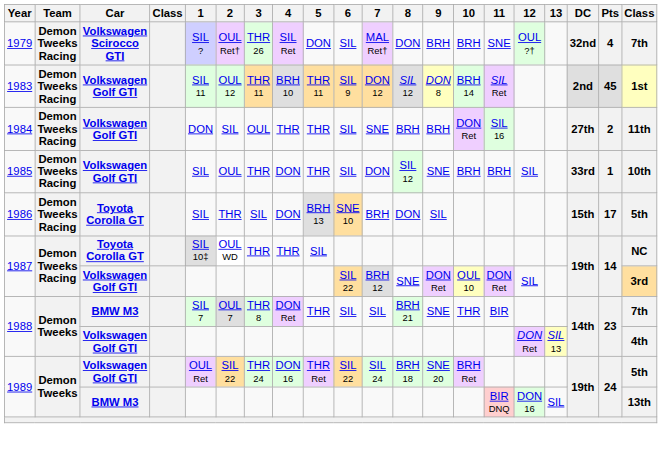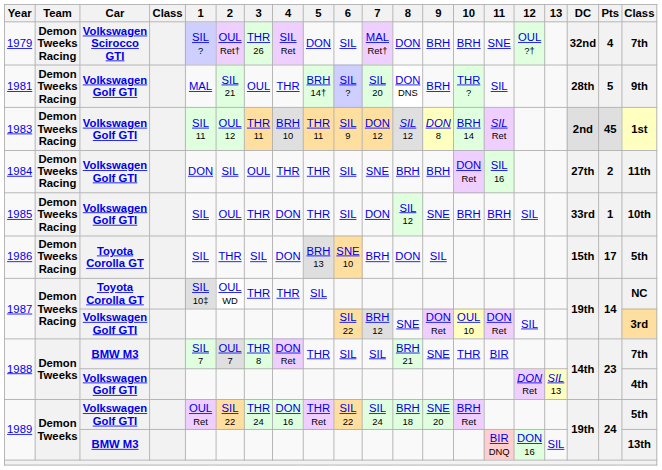 <table class=wikitable style="text-align:center; font-size:85%">
 <tr>
 <th>Year</th>
 <th>Team</th>
 <th>Car</th>
 <th>Class</th>
 <th>1</th>
 <th>2</th>
 <th>3</th>
 <th>4</th>
 <th>5</th>
 <th>6</th>
 <th>7</th>
 <th>8</th>
 <th>9</th>
 <th>10</th>
 <th>11</th>
 <th>12</th>
 <th>13</th>
 <th>DC</th>
 <th>Pts</th>
 <th>Class</th>
 </tr>
 <tr>
 <td><a href='#'>1979</a></td>
 <th>Demon Tweeks Racing</th>
 <th><a href='#'>Volkswagen Scirocco GTI</a></th>
 <th><span></span></th>
 <td style="background:#CFCFFF;"><a href='#'>SIL</a><br><small>?</small></td>
 <td style="background:#EFCFFF;"><a href='#'>OUL</a><br><small>Ret†</small></td>
 <td style="background:#DFFFDF;"><a href='#'>THR</a><br><small>26</small></td>
 <td style="background:#EFCFFF;"><a href='#'>SIL</a><br><small>Ret</small></td>
 <td><a href='#'>DON</a></td>
 <td><a href='#'>SIL</a></td>
 <td style="background:#EFCFFF;"><a href='#'>MAL</a><br><small>Ret†</small></td>
 <td><a href='#'>DON</a></td>
 <td><a href='#'>BRH</a></td>
 <td><a href='#'>BRH</a></td>
 <td><a href='#'>SNE</a></td>
 <td style="background:#DFFFDF;"><a href='#'>OUL</a><br><small>?†</small></td>
 <td></td>
 <th>32nd</th>
 <th>4</th>
 <th>7th</th>
+</tr>
+<tr>
+<td><a href='#'>1981</a></td>
+<th>Demon Tweeks Racing</th>
+<th><a href='#'>Volkswagen Golf GTI</a></th>
+<th><span></span></th>
+<td><a href='#'>MAL</a></td>
+<td style="background:#DFFFDF;"><a href='#'>SIL</a><br><small>21</small></td>
+<td><a href='#'>OUL</a></td>
+<td><a href='#'>THR</a></td>
+<td style="background:#DFFFDF;"><a href='#'>BRH</a><br><small>14†</small></td>
+<td style="background:#CFCFFF;"><a href='#'>SIL</a><br><small>?</small></td>
+<td style="background:#DFFFDF;"><a href='#'>SIL</a><br><small>20</small></td>
+<td style="background:#FFFFFF;"><a href='#'>DON</a><br><small>DNS</small></td>
+<td><a href='#'>BRH</a></td>
+<td style="background:#DFFFDF;"><a href='#'>THR</a><br><small>?</small></td>
+<td><a href='#'>SIL</a></td>
+<td></td>
+<td></td>
+<th>28th</th>
+<th>5</th>
+<th>9th</th>
 </tr>
 <tr>
 <td><a href='#'>1983</a></td>
 <th>Demon Tweeks Racing</th>
 <th><a href='#'>Volkswagen Golf GTI</a></th>
 <th><span></span></th>
 <td style="background:#DFFFDF;"><a href='#'>SIL</a><br><small>11</small></td>
 <td style="background:#DFFFDF;"><a href='#'>OUL</a><br><small>12</small></td>
 <td style="background:#FFDF9F;"><a href='#'>THR</a><br><small>11</small></td>
 <td style="background:#DFDFDF;"><a href='#'>BRH</a><br><small>10</small></td>
 <td style="background:#FFDF9F;"><a href='#'>THR</a><br><small>11</small></td>
 <td style="background:#FFDF9F;"><a href='#'>SIL</a><br><small>9</small></td>
 <td style="background:#FFDF9F;"><a href='#'>DON</a><br><small>12</small></td>
 <td style="background:#DFDFDF;"><em><a href='#'>SIL</a></em><br><small>12</small></td>
 <td style="background:#FFFFBF;"><em><a href='#'>DON</a></em><br><small>8</small></td>
 <td style="background:#DFFFDF;"><a href='#'>BRH</a><br><small>14</small></td>
 <td style="background:#EFCFFF;"><em><a href='#'>SIL</a></em><br><small>Ret</small></td>
 <td></td>
 <td></td>
 <td style="background:#DFDFDF;"><strong>2nd</strong></td>
 <td style="background:#DFDFDF;"><strong>45</strong></td>
 <td style="background:#FFFFBF;"><strong>1st</strong></td>
 </tr>
 <tr>
 <td><a href='#'>1984</a></td>
 <th>Demon Tweeks Racing</th>
 <th><a href='#'>Volkswagen Golf GTI</a></th>
 <th><span></span></th>
 <td><a href='#'>DON</a></td>
 <td><a href='#'>SIL</a></td>
 <td><a href='#'>OUL</a></td>
 <td><a href='#'>THR</a></td>
 <td><a href='#'>THR</a></td>
 <td><a href='#'>SIL</a></td>
 <td><a href='#'>SNE</a></td>
 <td><a href='#'>BRH</a></td>
 <td><a href='#'>BRH</a></td>
 <td style="background:#EFCFFF;"><a href='#'>DON</a><br><small>Ret</small></td>
 <td style="background:#DFFFDF;"><a href='#'>SIL</a><br><small>16</small></td>
 <td></td>
 <td></td>
 <th>27th</th>
 <th>2</th>
 <th>11th</th>
 </tr>
 <tr>
 <td><a href='#'>1985</a></td>
 <th>Demon Tweeks Racing</th>
 <th><a href='#'>Volkswagen Golf GTI</a></th>
 <th><span></span></th>
 <td><a href='#'>SIL</a></td>
 <td><a href='#'>OUL</a></td>
 <td><a href='#'>THR</a></td>
 <td><a href='#'>DON</a></td>
 <td><a href='#'>THR</a></td>
 <td><a href='#'>SIL</a></td>
 <td><a href='#'>DON</a></td>
 <td style="background:#DFFFDF;"><a href='#'>SIL</a><br><small>12</small></td>
 <td><a href='#'>SNE</a></td>
 <td><a href='#'>BRH</a></td>
 <td><a href='#'>BRH</a></td>
 <td><a href='#'>SIL</a></td>
 <td></td>
 <th>33rd</th>
 <th>1</th>
 <th>10th</th>
 </tr>
 <tr>
 <td><a href='#'>1986</a></td>
 <th>Demon Tweeks Racing</th>
 <th><a href='#'>Toyota Corolla GT</a></th>
 <th><span></span></th>
 <td><a href='#'>SIL</a></td>
 <td><a href='#'>THR</a></td>
 <td><a href='#'>SIL</a></td>
 <td><a href='#'>DON</a></td>
 <td style="background:#DFDFDF;"><a href='#'>BRH</a><br><small>13</small></td>
 <td style="background:#FFDF9F;"><a href='#'>SNE</a><br><small>10</small></td>
 <td><a href='#'>BRH</a></td>
 <td><a href='#'>DON</a></td>
 <td><a href='#'>SIL</a></td>
 <td></td>
 <td></td>
 <td></td>
 <td></td>
 <th>15th</th>
 <th>17</th>
 <th>5th</th>
 </tr>
 <tr>
 <td rowspan=2><a href='#'>1987</a></td>
 <th rowspan=2>Demon Tweeks Racing</th>
 <th><a href='#'>Toyota Corolla GT</a></th>
 <th><span></span></th>
 <td style="background:#DFDFDF;"><a href='#'>SIL</a><br><small>10‡</small></td>
 <td style="background:#FFFFFF;"><a href='#'>OUL</a><br><small>WD</small></td>
 <td><a href='#'>THR</a></td>
 <td><a href='#'>THR</a></td>
 <td><a href='#'>SIL</a></td>
 <td></td>
 <td></td>
 <td></td>
 <td></td>
 <td></td>
 <td></td>
 <td></td>
 <td></td>
 <th rowspan=2>19th</th>
 <th rowspan=2>14</th>
 <th>NC</th>
 </tr>
 <tr>
 <th><a href='#'>Volkswagen Golf GTI</a></th>
 <th><span></span></th>
 <td></td>
 <td></td>
 <td></td>
 <td></td>
 <td></td>
 <td style="background:#FFDF9F;"><a href='#'>SIL</a><br><small>22</small></td>
 <td style="background:#DFDFDF;"><a href='#'>BRH</a><br><small>12</small></td>
 <td><a href='#'>SNE</a></td>
 <td style="background:#EFCFFF;"><a href='#'>DON</a><br><small>Ret</small></td>
 <td style="background:#FFFFBF;"><a href='#'>OUL</a><br><small>10</small></td>
 <td style="background:#EFCFFF;"><a href='#'>DON</a><br><small>Ret</small></td>
 <td><a href='#'>SIL</a></td>
 <td></td>
 <td style="background:#FFDF9F;"><strong>3rd</strong></td>
 </tr>
 <tr>
 <td rowspan=2><a href='#'>1988</a></td>
 <th rowspan=2>Demon Tweeks</th>
 <th><a href='#'>BMW M3</a></th>
 <th><span></span></th>
 <td style="background:#DFFFDF;"><a href='#'>SIL</a><br><small>7</small></td>
 <td style="background:#DFDFDF;"><a href='#'>OUL</a><br><small>7</small></td>
 <td style="background:#DFFFDF;"><a href='#'>THR</a><br><small>8</small></td>
 <td style="background:#EFCFFF;"><a href='#'>DON</a><br><small>Ret</small></td>
 <td><a href='#'>THR</a></td>
 <td><a href='#'>SIL</a></td>
 <td><a href='#'>SIL</a></td>
 <td style="background:#DFFFDF;"><a href='#'>BRH</a><br><small>21</small></td>
 <td><a href='#'>SNE</a></td>
 <td><a href='#'>THR</a></td>
 <td><a href='#'>BIR</a></td>
 <td></td>
 <td></td>
 <th rowspan=2>14th</th>
 <th rowspan=2>23</th>
 <th>7th</th>
 </tr>
 <tr>
 <th><a href='#'>Volkswagen Golf GTI</a></th>
 <th><span></span></th>
 <td></td>
 <td></td>
 <td></td>
 <td></td>
 <td></td>
 <td></td>
 <td></td>
 <td></td>
 <td></td>
 <td></td>
 <td></td>
 <td style="background:#EFCFFF;"><em><a href='#'>DON</a></em><br><small>Ret</small></td>
 <td style="background:#FFFFBF;"><em><a href='#'>SIL</a></em><br><small>13</small></td>
 <th>4th</th>
 </tr>
 <tr>
 <td rowspan=2><a href='#'>1989</a></td>
 <th rowspan=2>Demon Tweeks</th>
 <th><a href='#'>Volkswagen Golf GTI</a></th>
 <th><span></span></th>
 <td style="background:#EFCFFF;"><a href='#'>OUL</a><br><small>Ret</small></td>
 <td style="background:#FFDF9F;"><a href='#'>SIL</a><br><small>22</small></td>
 <td style="background:#DFFFDF;"><a href='#'>THR</a><br><small>24</small></td>
 <td style="background:#DFFFDF;"><a href='#'>DON</a><br><small>16</small></td>
 <td style="background:#EFCFFF;"><a href='#'>THR</a><br><small>Ret</small></td>
 <td style="background:#FFDF9F;"><a href='#'>SIL</a><br><small>22</small></td>
 <td style="background:#DFFFDF;"><a href='#'>SIL</a><br><small>24</small></td>
 <td style="background:#DFFFDF;"><a href='#'>BRH</a><br><small>18</small></td>
 <td style="background:#DFFFDF;"><a href='#'>SNE</a><br><small>20</small></td>
 <td style="background:#EFCFFF;"><a href='#'>BRH</a><br><small>Ret</small></td>
 <td></td>
 <td></td>
 <td></td>
 <th rowspan=2>19th</th>
 <th rowspan=2>24</th>
 <th>5th</th>
 </tr>
 <tr>
 <th><a href='#'>BMW M3</a></th>
 <th><span></span></th>
 <td></td>
 <td></td>
 <td></td>
 <td></td>
 <td></td>
 <td></td>
 <td></td>
 <td></td>
 <td></td>
 <td></td>
 <td style="background:#FFCFCF;"><a href='#'>BIR</a><br><small>DNQ</small></td>
 <td style="background:#DFFFDF;"><a href='#'>DON</a><br><small>16</small></td>
 <td><a href='#'>SIL</a></td>
 <th>13th</th>
 </tr>
 <tr>
 <th colspan="20"></th>
 </tr>
 </table>
